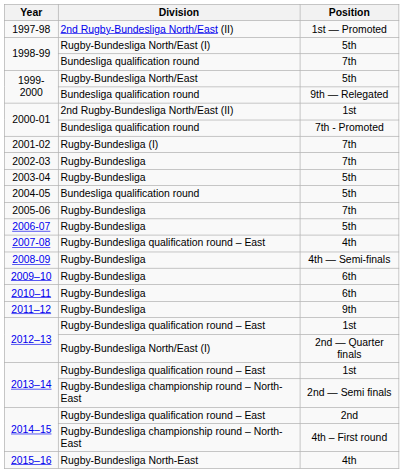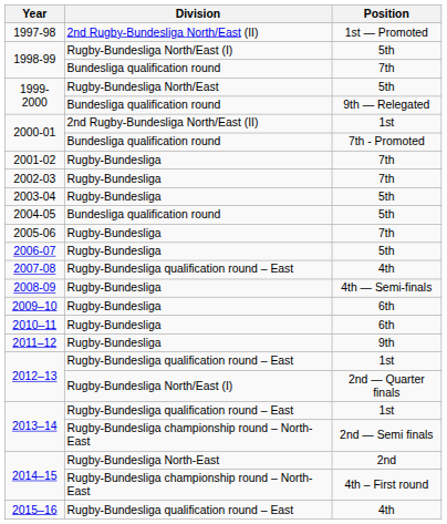 <table class="wikitable">
 <tr>
 <th>Year</th>
 <th>Division</th>
 <th>Position</th>
 </tr>
 <tr align="center">
 <td>1997-98</td>
 <td align="left"><a href='#'>2nd Rugby-Bundesliga North/East</a> (II)</td>
 <td>1st — Promoted</td>
 </tr>
 <tr align="center">
 <td rowspan=2>1998-99</td>
 <td align="left">Rugby-Bundesliga North/East (I)</td>
 <td>5th</td>
 </tr>
 <tr align="center">
 <td align="left">Bundesliga qualification round</td>
 <td>7th</td>
 </tr>
 <tr align="center">
 <td rowspan=2>1999-2000</td>
 <td align="left">Rugby-Bundesliga North/East</td>
 <td>5th</td>
 </tr>
 <tr align="center">
 <td align="left">Bundesliga qualification round</td>
 <td>9th — Relegated</td>
 </tr>
 <tr align="center">
 <td rowspan=2>2000-01</td>
 <td align="left">2nd Rugby-Bundesliga North/East (II)</td>
 <td>1st</td>
 </tr>
 <tr align="center">
 <td align="left">Bundesliga qualification round</td>
 <td>7th - Promoted</td>
 </tr>
 <tr align="center">
 <td>2001-02</td>
-<td align="left">Rugby-Bundesliga (I)</td>
+<td align="left">Rugby-Bundesliga</td>
 <td>7th</td>
 </tr>
 <tr align="center">
 <td>2002-03</td>
 <td align="left">Rugby-Bundesliga</td>
 <td>7th</td>
 </tr>
 <tr align="center">
 <td>2003-04</td>
 <td align="left">Rugby-Bundesliga</td>
 <td>5th</td>
 </tr>
 <tr align="center">
 <td>2004-05</td>
 <td align="left">Bundesliga qualification round</td>
 <td>5th</td>
 </tr>
 <tr align="center">
 <td>2005-06</td>
 <td align="left">Rugby-Bundesliga</td>
 <td>7th</td>
 </tr>
 <tr align="center">
 <td><a href='#'>2006-07</a></td>
 <td align="left">Rugby-Bundesliga</td>
 <td>5th</td>
 </tr>
 <tr align="center">
 <td><a href='#'>2007-08</a></td>
 <td align="left">Rugby-Bundesliga qualification round – East</td>
 <td>4th</td>
 </tr>
 <tr align="center">
 <td><a href='#'>2008-09</a></td>
 <td align="left">Rugby-Bundesliga</td>
 <td>4th — Semi-finals</td>
 </tr>
 <tr align="center">
 <td><a href='#'>2009–10</a></td>
 <td align="left">Rugby-Bundesliga</td>
 <td>6th</td>
 </tr>
 <tr align="center">
 <td><a href='#'>2010–11</a></td>
 <td align="left">Rugby-Bundesliga</td>
 <td>6th</td>
 </tr>
 <tr align="center">
 <td><a href='#'>2011–12</a></td>
 <td align="left">Rugby-Bundesliga</td>
 <td>9th</td>
 </tr>
 <tr align="center">
 <td rowspan=2><a href='#'>2012–13</a></td>
 <td align="left">Rugby-Bundesliga qualification round – East</td>
 <td>1st</td>
 </tr>
 <tr align="center">
 <td align="left">Rugby-Bundesliga North/East (I)</td>
 <td>2nd — Quarter finals</td>
 </tr>
 <tr align="center">
 <td rowspan=2><a href='#'>2013–14</a></td>
 <td align="left">Rugby-Bundesliga qualification round – East</td>
 <td>1st</td>
 </tr>
 <tr align="center">
 <td align="left">Rugby-Bundesliga championship round – North-East</td>
 <td>2nd — Semi finals</td>
 </tr>
 <tr align="center">
 <td rowspan=2><a href='#'>2014–15</a></td>
-<td align="left">Rugby-Bundesliga qualification round – East</td>
+<td align="left">Rugby-Bundesliga North-East</td>
 <td>2nd</td>
 </tr>
 <tr align="center">
 <td align="left">Rugby-Bundesliga championship round – North-East</td>
 <td>4th – First round</td>
 </tr>
 <tr align="center">
 <td><a href='#'>2015–16</a></td>
-<td align="left">Rugby-Bundesliga North-East</td>
+<td align="left">Rugby-Bundesliga qualification round – East</td>
 <td>4th</td>
 </tr>
 </table>
